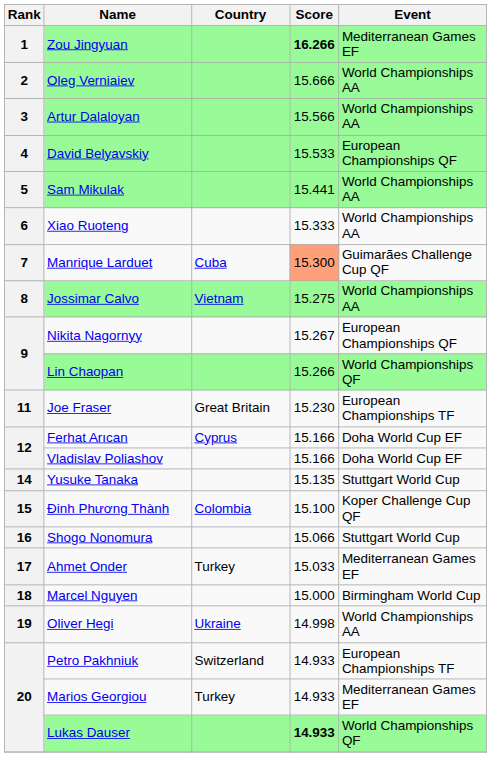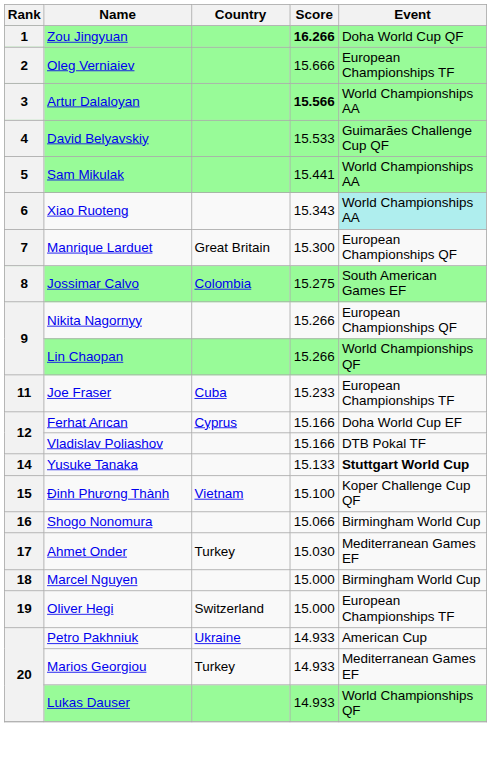 <table style="width:65%;" class="wikitable sortable">
 <tr>
 <th style="text-align:center; width:5%;">Rank</th>
 <th style="text-align:center; width:30%;">Name</th>
 <th style="text-align:center; width:20%;">Country</th>
 <th style="text-align:center; width:10%;">Score</th>
 <th style="text-align:center; width:30%;">Event</th>
 </tr>
 <tr style="background:#98fb98;">
 <th>1</th>
 <td><a href='#'>Zou Jingyuan</a></td>
 <td></td>
 <td align="center"><strong>16.266</strong></td>
-<td>Mediterranean Games EF</td>
+<td>Doha World Cup QF</td>
 </tr>
 <tr style="background:#98fb98;">
 <th>2</th>
 <td><a href='#'>Oleg Verniaiev</a></td>
 <td></td>
 <td align="center">15.666</td>
-<td>World Championships AA</td>
+<td>European Championships TF</td>
 </tr>
 <tr style="background:#98fb98;">
 <th>3</th>
 <td><a href='#'>Artur Dalaloyan</a></td>
 <td></td>
-<td align="center">15.566</td>
+<td align="center"><strong>15.566</strong></td>
 <td>World Championships AA</td>
 </tr>
 <tr style="background:#98fb98;">
 <th>4</th>
 <td><a href='#'>David Belyavskiy</a></td>
 <td></td>
 <td align="center">15.533</td>
-<td>European Championships QF</td>
+<td>Guimarães Challenge Cup QF</td>
 </tr>
 <tr style="background:#98fb98;">
 <th>5</th>
 <td><a href='#'>Sam Mikulak</a></td>
 <td></td>
 <td align="center">15.441</td>
 <td>World Championships AA</td>
 </tr>
 <tr>
 <th>6</th>
 <td><a href='#'>Xiao Ruoteng</a></td>
 <td></td>
-<td align="center">15.333</td>
-<td>World Championships AA</td>
+<td align="center">15.343</td>
+<td style="background: paleturquoise;">World Championships AA</td>
 </tr>
 <tr>
 <th>7</th>
 <td><a href='#'>Manrique Larduet</a></td>
-<td> <a href='#'>Cuba</a></td>
-<td align="center" style="background: lightsalmon;">15.300</td>
-<td>Guimarães Challenge Cup QF</td>
+<td> Great Britain</td>
+<td align="center">15.300</td>
+<td>European Championships QF</td>
 </tr>
 <tr style="background:#98fb98;">
 <th>8</th>
 <td><a href='#'>Jossimar Calvo</a></td>
-<td> <a href='#'>Vietnam</a></td>
+<td><a href='#'>Colombia</a></td>
 <td align="center">15.275</td>
-<td>World Championships AA</td>
+<td>South American Games EF</td>
 </tr>
 <tr>
 <th rowspan="2">9</th>
 <td><a href='#'>Nikita Nagornyy</a></td>
 <td></td>
-<td align="center">15.267</td>
+<td align="center">15.266</td>
 <td>European Championships QF</td>
 </tr>
 <tr style="background:#98fb98;">
 <td><a href='#'>Lin Chaopan</a></td>
 <td></td>
 <td align="center">15.266</td>
 <td>World Championships QF</td>
 </tr>
 <tr>
 <th>11</th>
 <td><a href='#'>Joe Fraser</a></td>
-<td> Great Britain</td>
-<td align="center">15.230</td>
+<td> <a href='#'>Cuba</a></td>
+<td align="center">15.233</td>
 <td>European Championships TF</td>
 </tr>
 <tr>
 <th rowspan="2">12</th>
 <td><a href='#'>Ferhat Arıcan</a></td>
 <td> <a href='#'>Cyprus</a></td>
 <td align="center">15.166</td>
 <td>Doha World Cup EF</td>
 </tr>
 <tr>
 <td><a href='#'>Vladislav Poliashov</a></td>
 <td></td>
 <td align="center">15.166</td>
-<td>Doha World Cup EF</td>
+<td>DTB Pokal TF</td>
 </tr>
 <tr>
 <th>14</th>
 <td><a href='#'>Yusuke Tanaka</a></td>
 <td></td>
-<td align="center">15.135</td>
-<td>Stuttgart World Cup</td>
+<td align="center">15.133</td>
+<td><strong>Stuttgart World Cup</strong></td>
 </tr>
 <tr>
 <th>15</th>
 <td><a href='#'>Đinh Phương Thành</a></td>
-<td><a href='#'>Colombia</a></td>
+<td> <a href='#'>Vietnam</a></td>
 <td align="center">15.100</td>
 <td>Koper Challenge Cup QF</td>
 </tr>
 <tr>
 <th>16</th>
 <td><a href='#'>Shogo Nonomura</a></td>
 <td></td>
 <td align="center">15.066</td>
-<td>Stuttgart World Cup</td>
+<td>Birmingham World Cup</td>
 </tr>
 <tr>
 <th>17</th>
 <td><a href='#'>Ahmet Onder</a></td>
 <td> Turkey</td>
-<td align="center">15.033</td>
+<td align="center">15.030</td>
 <td>Mediterranean Games EF</td>
 </tr>
 <tr>
 <th>18</th>
 <td><a href='#'>Marcel Nguyen</a></td>
 <td></td>
 <td align="center">15.000</td>
 <td>Birmingham World Cup</td>
 </tr>
 <tr>
 <th>19</th>
 <td><a href='#'>Oliver Hegi</a></td>
-<td> <a href='#'>Ukraine</a></td>
-<td align="center">14.998</td>
-<td>World Championships AA</td>
+<td> Switzerland</td>
+<td align="center">15.000</td>
+<td>European Championships TF</td>
 </tr>
 <tr>
 <th rowspan="3">20</th>
 <td><a href='#'>Petro Pakhniuk</a></td>
-<td> Switzerland</td>
+<td> <a href='#'>Ukraine</a></td>
 <td align="center">14.933</td>
-<td>European Championships TF</td>
+<td>American Cup</td>
 </tr>
 <tr>
 <td><a href='#'>Marios Georgiou</a></td>
 <td> Turkey</td>
 <td align="center">14.933</td>
 <td>Mediterranean Games EF</td>
 </tr>
 <tr style="background:#98fb98;">
 <td><a href='#'>Lukas Dauser</a></td>
 <td></td>
-<td align="center"><strong>14.933</strong></td>
+<td align="center">14.933</td>
 <td>World Championships QF</td>
 </tr>
 <tr>
 </tr>
 </table>
